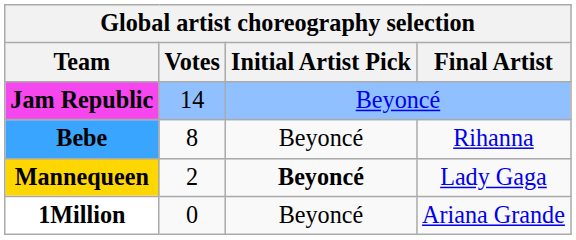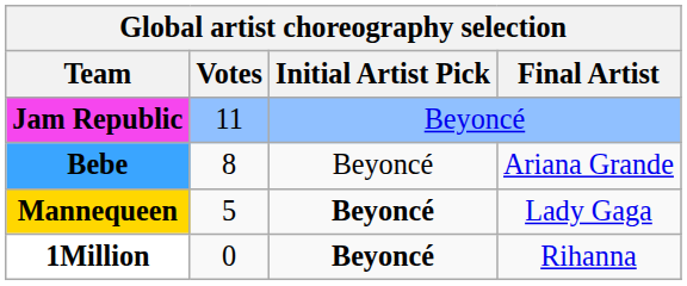 <table class="wikitable mw-collapsible mw-collapsed"  style="text-align:center; font-size:100%">
 <tr>
 <th colspan="5">Global artist choreography selection</th>
 </tr>
 <tr>
 <th scope="col">Team</th>
 <th scope="col">Votes</th>
 <th scope="col">Initial Artist Pick</th>
 <th scope="col">Final Artist</th>
 </tr>
 <tr>
 <td style="background:#F646EE"><strong>Jam Republic</strong></td>
-<td style="background:#90C0FF">14</td>
+<td style="background:#90C0FF">11</td>
 <td colspan="2"style="background:#90C0FF"><a href='#'>Beyoncé</a></td>
 </tr>
 <tr>
 <td style="background:#3AA5FF"><strong>Bebe</strong></td>
 <td>8</td>
 <td>Beyoncé</td>
-<td><a href='#'>Rihanna</a></td>
+<td><a href='#'>Ariana Grande</a></td>
 </tr>
 <tr>
 <td style="background:gold"><strong>Mannequeen</strong></td>
-<td>2</td>
+<td>5</td>
 <td><strong>Beyoncé</strong></td>
 <td><a href='#'>Lady Gaga</a></td>
 </tr>
 <tr>
 <td style="background:white"><strong>1Million</strong></td>
 <td>0</td>
-<td>Beyoncé</td>
-<td><a href='#'>Ariana Grande</a></td>
+<td><strong>Beyoncé</strong></td>
+<td><a href='#'>Rihanna</a></td>
 </tr>
 </table>
